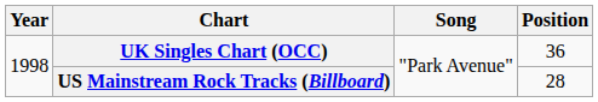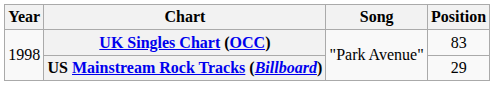 <table class="wikitable sortable plainrowheaders" style="text-align:center">
 <tr>
 <th>Year</th>
 <th>Chart</th>
 <th>Song</th>
 <th>Position</th>
 </tr>
 <tr>
 <td rowspan="2">1998</td>
 <th scope="row"><a href='#'>UK Singles Chart</a> (<a href='#'>OCC</a>)</th>
 <td rowspan="2">"Park Avenue"</td>
-<td align="center">36</td>
+<td align="center">83</td>
 </tr>
 <tr>
 <th scope="row">US <a href='#'>Mainstream Rock Tracks</a> (<em><a href='#'>Billboard</a></em>)</th>
-<td align="center">28</td>
+<td align="center">29</td>
 </tr>
 </table>
